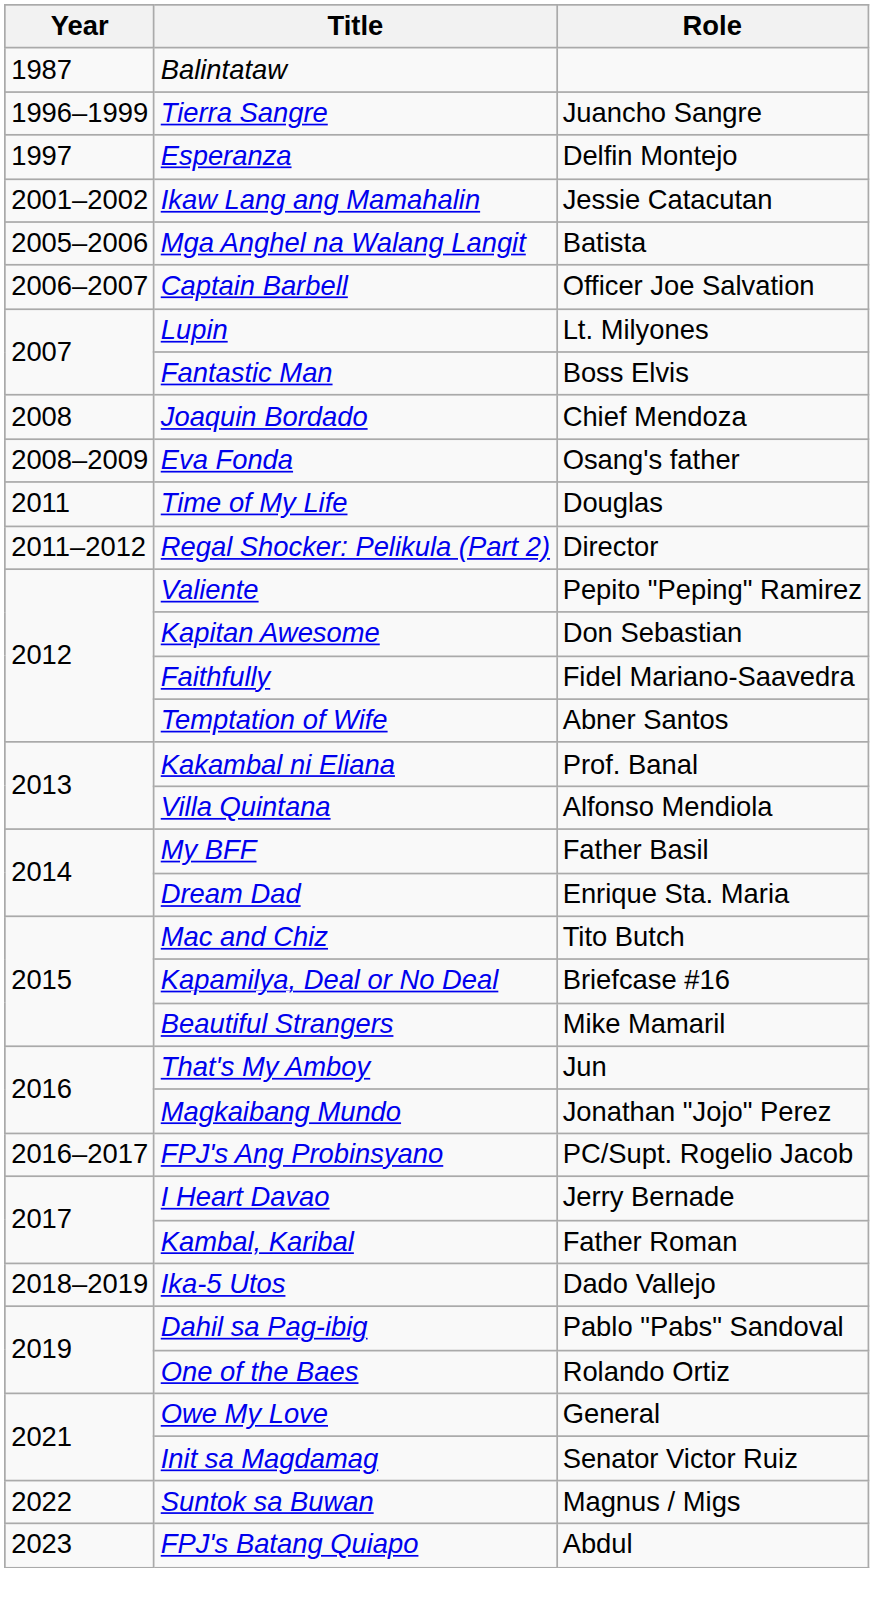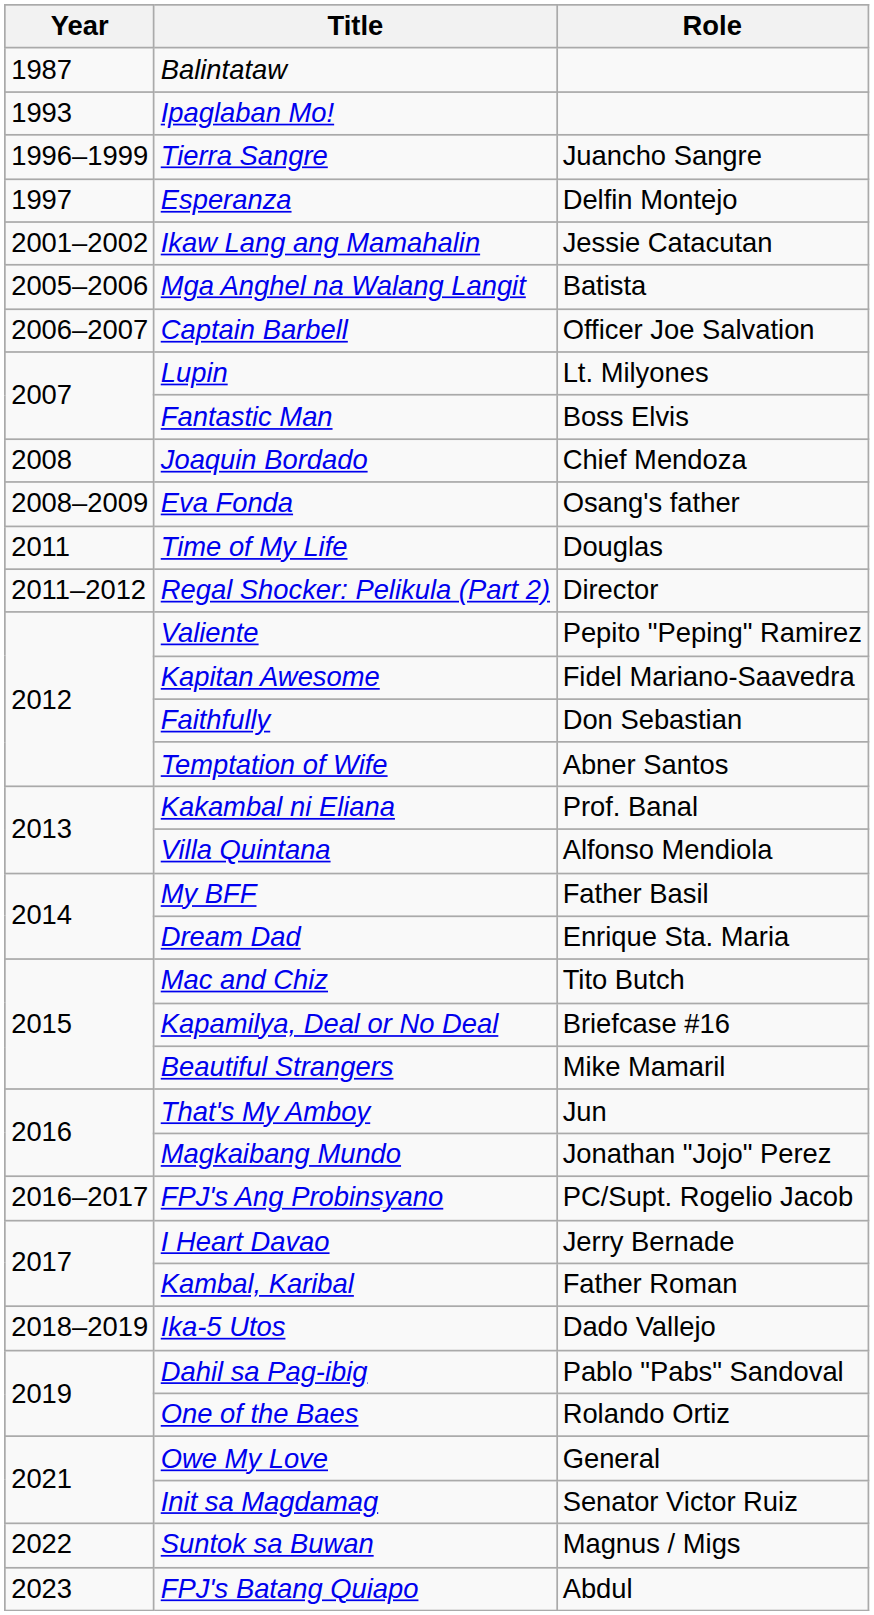 <table class="wikitable">
 <tr>
 <th>Year</th>
 <th>Title</th>
 <th>Role</th>
 </tr>
 <tr>
 <td>1987</td>
 <td><em>Balintataw</em></td>
+<td></td>
+</tr>
+<tr>
+<td>1993</td>
+<td><em><a href='#'>Ipaglaban Mo!</a></em></td>
 <td></td>
 </tr>
 <tr>
 <td>1996–1999</td>
 <td><em><a href='#'>Tierra Sangre</a></em></td>
 <td>Juancho Sangre</td>
 </tr>
 <tr>
 <td>1997</td>
 <td><em><a href='#'>Esperanza</a></em></td>
 <td>Delfin Montejo</td>
 </tr>
 <tr>
 <td>2001–2002</td>
 <td><em><a href='#'>Ikaw Lang ang Mamahalin</a></em></td>
 <td>Jessie Catacutan</td>
 </tr>
 <tr>
 <td>2005–2006</td>
 <td><em><a href='#'>Mga Anghel na Walang Langit</a></em></td>
 <td>Batista</td>
 </tr>
 <tr>
 <td>2006–2007</td>
 <td><em><a href='#'>Captain Barbell</a></em></td>
 <td>Officer Joe Salvation</td>
 </tr>
 <tr>
 <td rowspan="2">2007</td>
 <td><em><a href='#'>Lupin</a></em></td>
 <td>Lt. Milyones</td>
 </tr>
 <tr>
 <td><em><a href='#'>Fantastic Man</a></em></td>
 <td>Boss Elvis</td>
 </tr>
 <tr>
 <td>2008</td>
 <td><em><a href='#'>Joaquin Bordado</a></em></td>
 <td>Chief Mendoza</td>
 </tr>
 <tr>
 <td>2008–2009</td>
 <td><em><a href='#'>Eva Fonda</a></em></td>
 <td>Osang's father</td>
 </tr>
 <tr>
 <td>2011</td>
 <td><em><a href='#'>Time of My Life</a></em></td>
 <td>Douglas</td>
 </tr>
 <tr>
 <td>2011–2012</td>
 <td><em><a href='#'>Regal Shocker: Pelikula (Part 2)</a></em></td>
 <td>Director</td>
 </tr>
 <tr>
 <td rowspan="4">2012</td>
 <td><em><a href='#'>Valiente</a></em></td>
 <td>Pepito "Peping" Ramirez</td>
 </tr>
 <tr>
 <td><em><a href='#'>Kapitan Awesome</a></em></td>
-<td>Don Sebastian</td>
+<td>Fidel Mariano-Saavedra</td>
 </tr>
 <tr>
 <td><em><a href='#'>Faithfully</a></em></td>
-<td>Fidel Mariano-Saavedra</td>
+<td>Don Sebastian</td>
 </tr>
 <tr>
 <td><em><a href='#'>Temptation of Wife</a></em></td>
 <td>Abner Santos</td>
 </tr>
 <tr>
 <td rowspan="2">2013</td>
 <td><em><a href='#'>Kakambal ni Eliana</a></em></td>
 <td>Prof. Banal</td>
 </tr>
 <tr>
 <td><em><a href='#'>Villa Quintana</a></em></td>
 <td>Alfonso Mendiola</td>
 </tr>
 <tr>
 <td rowspan="2">2014</td>
 <td><em><a href='#'>My BFF</a></em></td>
 <td>Father Basil</td>
 </tr>
 <tr>
 <td><em><a href='#'>Dream Dad</a></em></td>
 <td>Enrique Sta. Maria</td>
 </tr>
 <tr>
 <td rowspan="3">2015</td>
 <td><em><a href='#'>Mac and Chiz</a></em></td>
 <td>Tito Butch</td>
 </tr>
 <tr>
 <td><em><a href='#'>Kapamilya, Deal or No Deal</a> </em></td>
 <td>Briefcase #16</td>
 </tr>
 <tr>
 <td><em><a href='#'>Beautiful Strangers</a></em></td>
 <td>Mike Mamaril</td>
 </tr>
 <tr>
 <td rowspan="2">2016</td>
 <td><em><a href='#'>That's My Amboy</a></em></td>
 <td>Jun</td>
 </tr>
 <tr>
 <td><em><a href='#'>Magkaibang Mundo</a></em></td>
 <td>Jonathan "Jojo" Perez</td>
 </tr>
 <tr>
 <td>2016–2017</td>
 <td><em><a href='#'>FPJ's Ang Probinsyano</a></em></td>
 <td>PC/Supt. Rogelio Jacob</td>
 </tr>
 <tr>
 <td rowspan="2">2017</td>
 <td><em><a href='#'>I Heart Davao</a></em></td>
 <td>Jerry Bernade</td>
 </tr>
 <tr>
 <td><em><a href='#'>Kambal, Karibal</a></em></td>
 <td>Father Roman</td>
 </tr>
 <tr>
 <td>2018–2019</td>
 <td><em><a href='#'>Ika-5 Utos</a></em></td>
 <td>Dado Vallejo</td>
 </tr>
 <tr>
 <td rowspan="2">2019</td>
 <td><em><a href='#'>Dahil sa Pag-ibig</a></em></td>
 <td>Pablo "Pabs" Sandoval</td>
 </tr>
 <tr>
 <td><em><a href='#'>One of the Baes</a></em></td>
 <td>Rolando Ortiz</td>
 </tr>
 <tr>
 <td rowspan="2">2021</td>
 <td><em><a href='#'>Owe My Love</a></em></td>
 <td>General</td>
 </tr>
 <tr>
 <td><em><a href='#'>Init sa Magdamag</a></em></td>
 <td>Senator Victor Ruiz</td>
 </tr>
 <tr>
 <td>2022</td>
 <td><em><a href='#'>Suntok sa Buwan</a></em></td>
 <td>Magnus / Migs</td>
 </tr>
 <tr>
 <td>2023</td>
 <td><em><a href='#'>FPJ's Batang Quiapo</a></em></td>
 <td>Abdul</td>
 </tr>
 </table>
